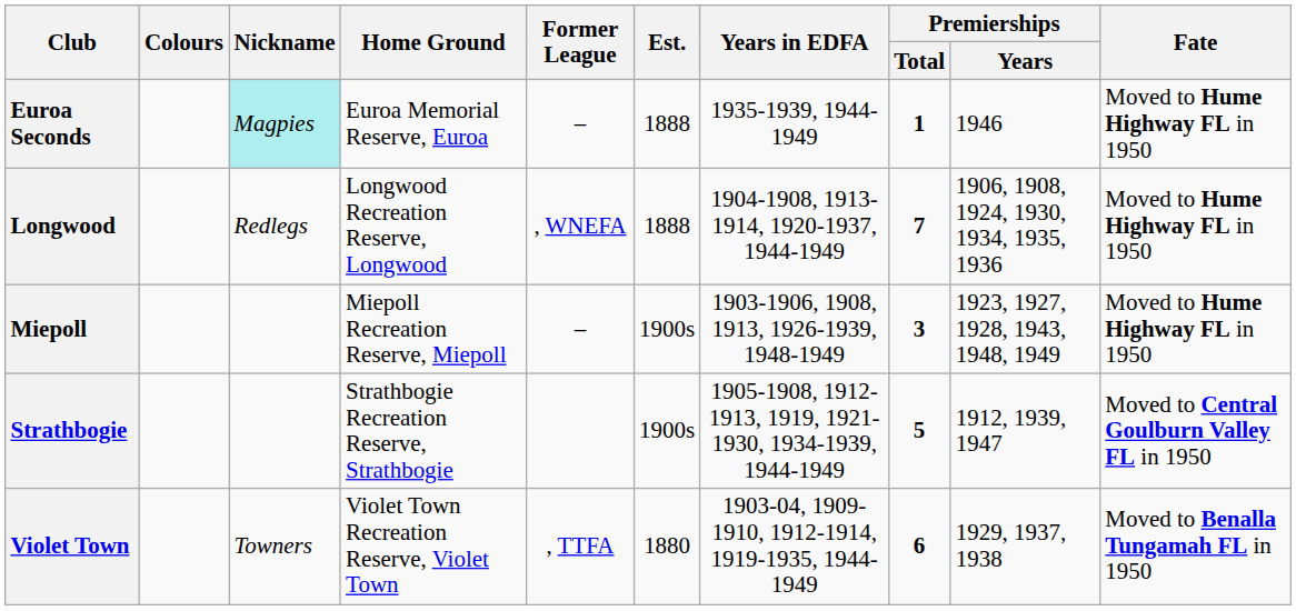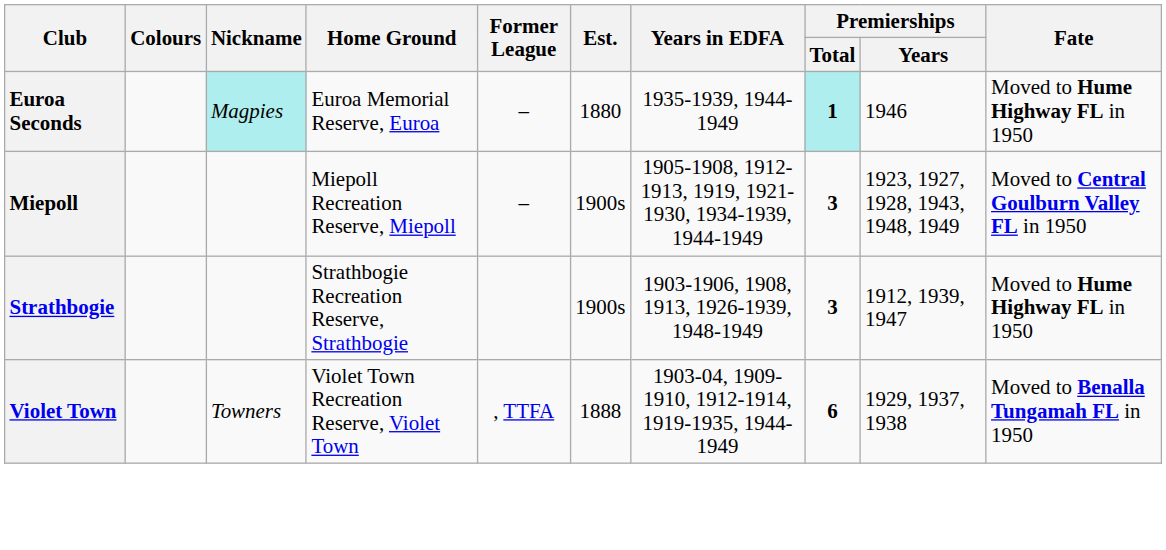 <table class="wikitable sortable" style="text-align:center; width:100%">
 <tr>
 <th rowspan="2">Club</th>
 <th rowspan="2">Colours</th>
 <th rowspan="2">Nickname</th>
 <th rowspan="2">Home Ground</th>
 <th rowspan="2">Former League</th>
 <th rowspan="2">Est.</th>
 <th rowspan="2">Years in EDFA</th>
 <th colspan="2">Premierships</th>
 <th rowspan="2">Fate</th>
 </tr>
 <tr>
 <th>Total</th>
 <th>Years</th>
 </tr>
 <tr>
 <th style="text-align:left">Euroa Seconds</th>
 <td></td>
 <td align="left" style="background: paleturquoise;"><em>Magpies</em></td>
 <td align="left">Euroa Memorial Reserve, <a href='#'>Euroa</a></td>
 <td>–</td>
-<td>1888</td>
+<td>1880</td>
 <td>1935-1939, 1944-1949</td>
-<td align="center"><strong>1</strong></td>
+<td align="center" style="background: paleturquoise;"><strong>1</strong></td>
 <td align="left">1946</td>
-<td align="left">Moved to <strong>Hume Highway FL</strong> in 1950</td>
-</tr>
-<tr>
-<th style="text-align:left">Longwood</th>
-<td></td>
-<td align="left"><em>Redlegs</em></td>
-<td align="left">Longwood Recreation Reserve, <a href='#'>Longwood</a></td>
-<td>, <a href='#'>WNEFA</a></td>
-<td>1888</td>
-<td>1904-1908, 1913-1914, 1920-1937, 1944-1949</td>
-<td align="center"><strong>7</strong></td>
-<td align="left">1906, 1908, 1924, 1930, 1934, 1935, 1936</td>
 <td align="left">Moved to <strong>Hume Highway FL</strong> in 1950</td>
 </tr>
 <tr>
 <th style="text-align:left">Miepoll</th>
 <td></td>
 <td align="left"></td>
 <td align="left">Miepoll Recreation Reserve, <a href='#'>Miepoll</a></td>
 <td>–</td>
 <td>1900s</td>
-<td>1903-1906, 1908, 1913, 1926-1939, 1948-1949</td>
+<td>1905-1908, 1912-1913, 1919, 1921-1930, 1934-1939, 1944-1949</td>
 <td align="center"><strong>3</strong></td>
 <td align="left">1923, 1927, 1928, 1943, 1948, 1949</td>
-<td align="left">Moved to <strong>Hume Highway FL</strong> in 1950</td>
+<td align="left">Moved to <strong><a href='#'>Central Goulburn Valley FL</a></strong> in 1950</td>
 </tr>
 <tr>
 <th style="text-align:left"><a href='#'>Strathbogie</a></th>
 <td></td>
 <td align="left"></td>
 <td align="left">Strathbogie Recreation Reserve, <a href='#'>Strathbogie</a></td>
 <td></td>
 <td>1900s</td>
-<td>1905-1908, 1912-1913, 1919, 1921-1930, 1934-1939, 1944-1949</td>
-<td align="center"><strong>5</strong></td>
+<td>1903-1906, 1908, 1913, 1926-1939, 1948-1949</td>
+<td align="center"><strong>3</strong></td>
 <td align="left">1912, 1939, 1947</td>
-<td align="left">Moved to <strong><a href='#'>Central Goulburn Valley FL</a></strong> in 1950</td>
+<td align="left">Moved to <strong>Hume Highway FL</strong> in 1950</td>
 </tr>
 <tr>
 <th style="text-align:left"><a href='#'>Violet Town</a></th>
 <td></td>
 <td align="left"><em>Towners</em></td>
 <td align="left">Violet Town Recreation Reserve, <a href='#'>Violet Town</a></td>
 <td>, <a href='#'>TTFA</a></td>
-<td>1880</td>
+<td>1888</td>
 <td>1903-04, 1909-1910, 1912-1914, 1919-1935, 1944-1949</td>
 <td align="center"><strong>6</strong></td>
 <td align="left">1929, 1937, 1938</td>
 <td align="left">Moved to <a href='#'><strong>Benalla Tungamah FL</strong></a> in 1950</td>
 </tr>
 </table>
